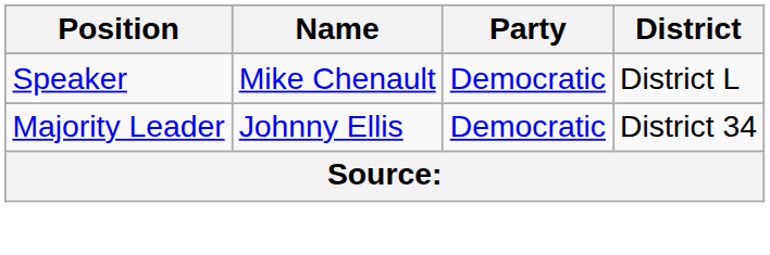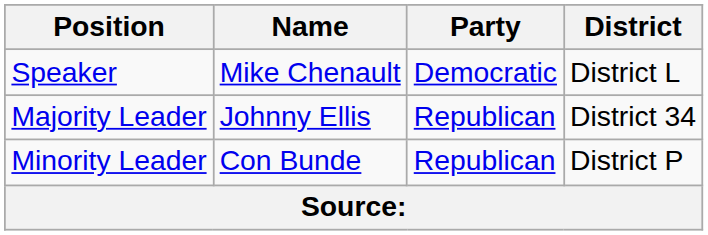 <table class="wikitable">
 <tr>
 <th>Position</th>
 <th>Name</th>
 <th>Party</th>
 <th>District</th>
 </tr>
 <tr>
 <td><a href='#'>Speaker</a></td>
 <td><a href='#'>Mike Chenault</a></td>
 <td><a href='#'>Democratic</a></td>
 <td>District L</td>
 </tr>
 <tr>
 <td><a href='#'>Majority Leader</a></td>
 <td><a href='#'>Johnny Ellis</a></td>
-<td><a href='#'>Democratic</a></td>
+<td><a href='#'>Republican</a></td>
 <td>District 34</td>
+</tr>
+<tr>
+<td><a href='#'>Minority Leader</a></td>
+<td><a href='#'>Con Bunde</a></td>
+<td><a href='#'>Republican</a></td>
+<td>District P</td>
 </tr>
 <tr>
 <th colspan=4>Source:</th>
 </tr>
 </table>
